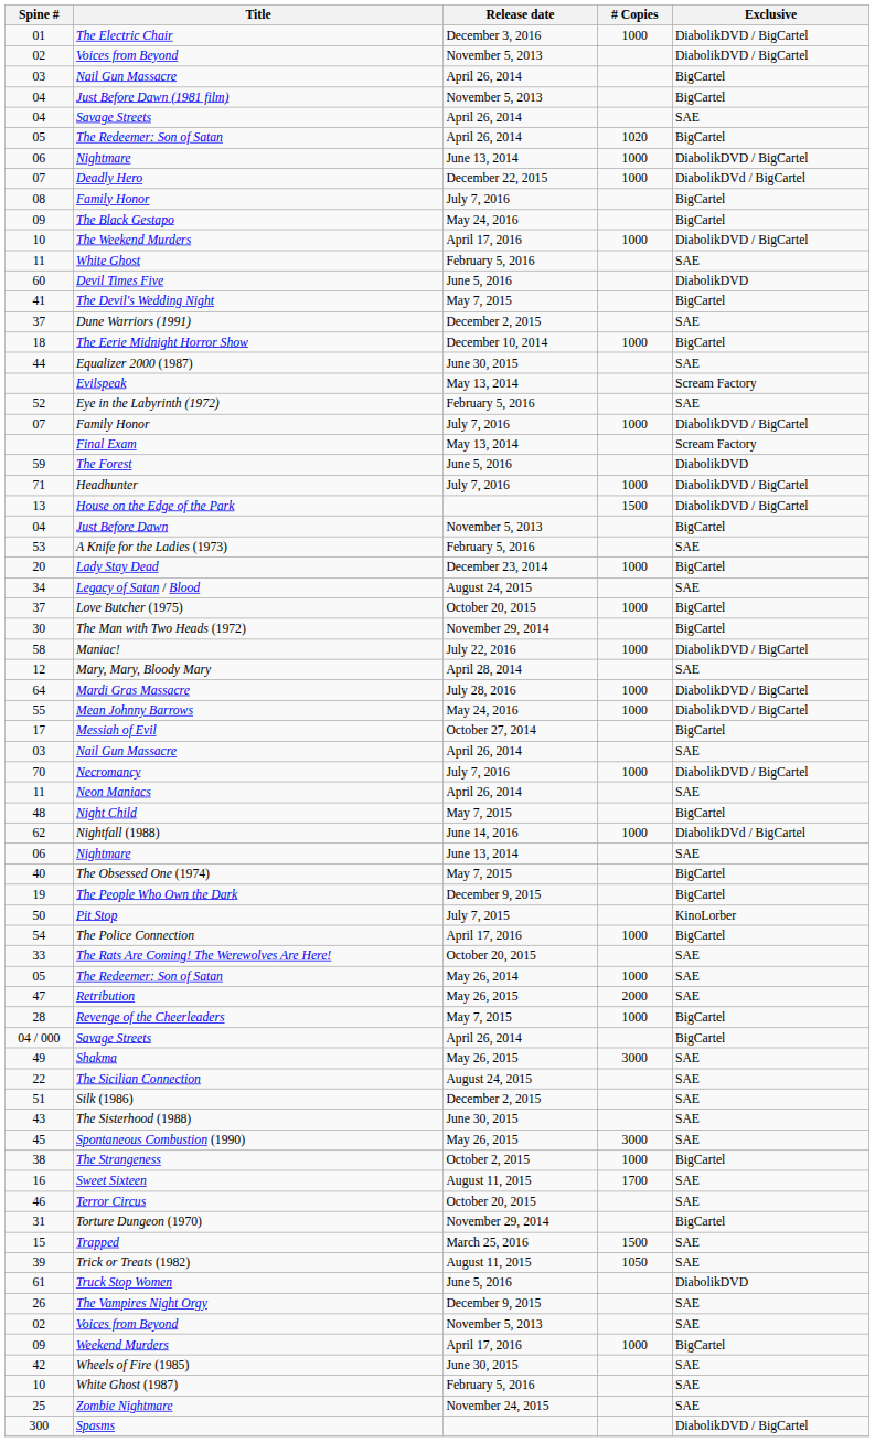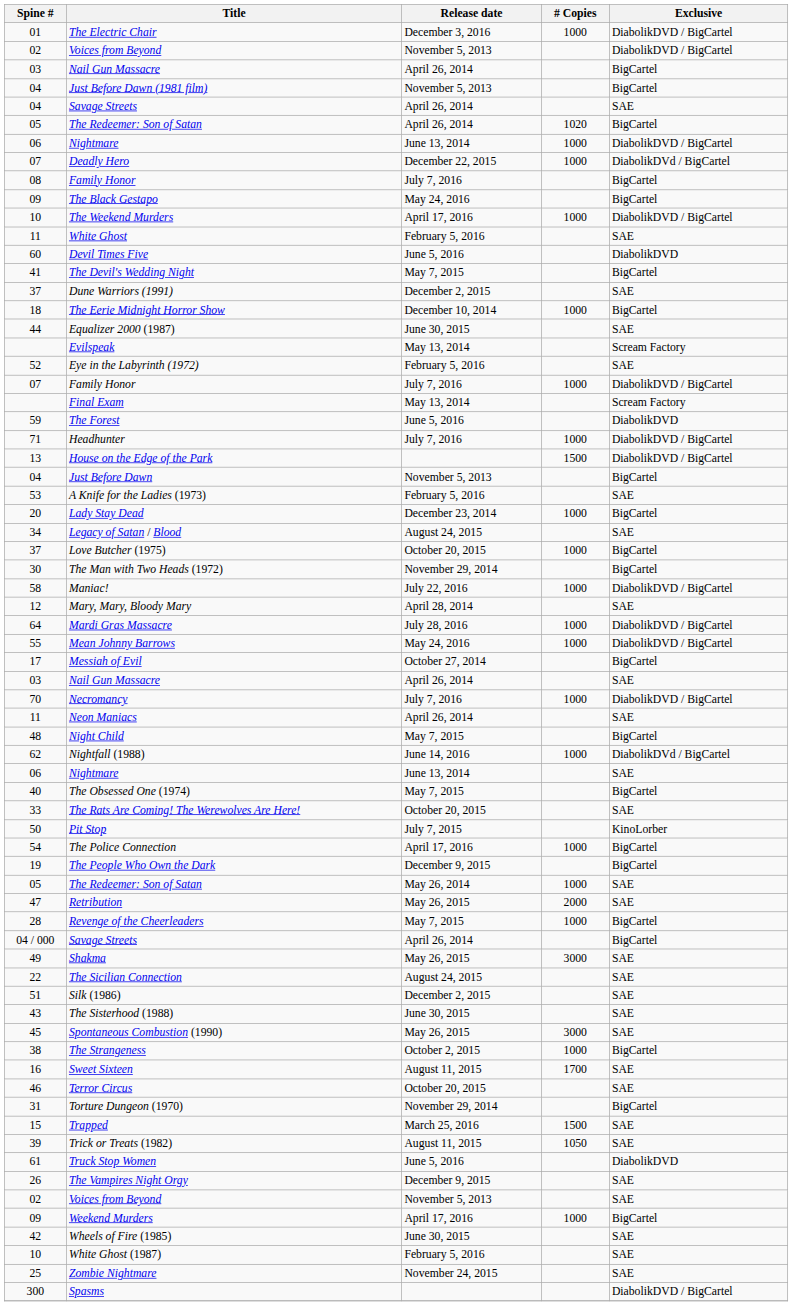 <table class="wikitable sortable"  style="width:85%; height:60px;" cellpadding="3">
 <tr>
 <th>Spine #</th>
 <th>Title</th>
 <th>Release date</th>
 <th># Copies</th>
 <th>Exclusive</th>
 </tr>
 <tr>
 <td align="center">01</td>
 <td><em><a href='#'>The Electric Chair</a></em></td>
 <td>December 3, 2016</td>
 <td align="center">1000</td>
 <td>DiabolikDVD / BigCartel</td>
 </tr>
 <tr>
 <td align="center">02</td>
 <td><em><a href='#'>Voices from Beyond</a></em></td>
 <td>November 5, 2013</td>
 <td></td>
 <td>DiabolikDVD / BigCartel</td>
 </tr>
 <tr>
 <td align="center">03</td>
 <td><em><a href='#'>Nail Gun Massacre</a></em></td>
 <td>April 26, 2014</td>
 <td></td>
 <td>BigCartel</td>
 </tr>
 <tr>
 <td align="center">04</td>
 <td><em><a href='#'>Just Before Dawn (1981 film)</a></em></td>
 <td>November 5, 2013</td>
 <td></td>
 <td>BigCartel</td>
 </tr>
 <tr>
 <td align="center">04</td>
 <td><em><a href='#'>Savage Streets</a></em></td>
 <td>April 26, 2014</td>
 <td></td>
 <td>SAE</td>
 </tr>
 <tr>
 <td align="center">05</td>
 <td><em><a href='#'>The Redeemer: Son of Satan</a></em></td>
 <td>April 26, 2014</td>
 <td align="center">1020</td>
 <td>BigCartel</td>
 </tr>
 <tr>
 <td align="center">06</td>
 <td><em><a href='#'>Nightmare</a></em></td>
 <td>June 13, 2014</td>
 <td align="center">1000</td>
 <td>DiabolikDVD / BigCartel</td>
 </tr>
 <tr>
 <td align="center">07</td>
 <td><em><a href='#'>Deadly Hero</a></em></td>
 <td>December 22, 2015</td>
 <td align="center">1000</td>
 <td>DiabolikDVd / BigCartel</td>
 </tr>
 <tr>
 <td align="center">08</td>
 <td><em><a href='#'>Family Honor</a></em></td>
 <td>July 7, 2016</td>
 <td></td>
 <td>BigCartel</td>
 </tr>
 <tr>
 <td align="center">09</td>
 <td><em><a href='#'>The Black Gestapo</a></em></td>
 <td>May 24, 2016</td>
 <td></td>
 <td>BigCartel</td>
 </tr>
 <tr>
 <td align="center">10</td>
 <td><em><a href='#'>The Weekend Murders</a></em></td>
 <td>April 17, 2016</td>
 <td align="center">1000</td>
 <td>DiabolikDVD / BigCartel</td>
 </tr>
 <tr>
 <td align="center">11</td>
 <td><em><a href='#'>White Ghost</a></em></td>
 <td>February 5, 2016</td>
 <td></td>
 <td>SAE</td>
 </tr>
 <tr>
 <td align="center">60</td>
 <td><em><a href='#'>Devil Times Five</a></em></td>
 <td>June 5, 2016</td>
 <td></td>
 <td>DiabolikDVD</td>
 </tr>
 <tr>
 <td align="center">41</td>
 <td data-sort-value="devil's wedding night"><em><a href='#'>The Devil's Wedding Night</a></em></td>
 <td>May 7, 2015</td>
 <td></td>
 <td>BigCartel</td>
 </tr>
 <tr>
 <td align="center">37</td>
 <td><em>Dune Warriors (1991)</em></td>
 <td>December 2, 2015</td>
 <td></td>
 <td>SAE</td>
 </tr>
 <tr>
 <td align="center">18</td>
 <td data-sort-value="eerie midnight horror show"><em><a href='#'>The Eerie Midnight Horror Show</a></em></td>
 <td>December 10, 2014</td>
 <td align="center">1000</td>
 <td>BigCartel</td>
 </tr>
 <tr>
 <td align="center">44</td>
 <td><em>Equalizer 2000</em> (1987)</td>
 <td>June 30, 2015</td>
 <td></td>
 <td>SAE</td>
 </tr>
 <tr>
 <td align="center"></td>
 <td><em><a href='#'>Evilspeak</a></em></td>
 <td>May 13, 2014</td>
 <td></td>
 <td>Scream Factory</td>
 </tr>
 <tr>
 <td align="center">52</td>
 <td><em>Eye in the Labyrinth (1972)</em></td>
 <td>February 5, 2016</td>
 <td></td>
 <td>SAE</td>
 </tr>
 <tr>
 <td align="center">07</td>
 <td><em>Family Honor</em></td>
 <td>July 7, 2016</td>
 <td align="center">1000</td>
 <td>DiabolikDVD / BigCartel</td>
 </tr>
 <tr>
 <td align="center"></td>
 <td><em><a href='#'>Final Exam</a></em></td>
 <td>May 13, 2014</td>
 <td></td>
 <td>Scream Factory</td>
 </tr>
 <tr>
 <td align="center">59</td>
 <td data-sort-value="forest"><em><a href='#'>The Forest</a></em></td>
 <td>June 5, 2016</td>
 <td></td>
 <td>DiabolikDVD</td>
 </tr>
 <tr>
 <td align="center">71</td>
 <td><em>Headhunter</em></td>
 <td>July 7, 2016</td>
 <td align="center">1000</td>
 <td>DiabolikDVD / BigCartel</td>
 </tr>
 <tr>
 <td align="center">13</td>
 <td><em><a href='#'>House on the Edge of the Park</a></em></td>
 <td></td>
 <td align="center">1500</td>
 <td>DiabolikDVD / BigCartel</td>
 </tr>
 <tr>
 <td align="center">04</td>
 <td><em><a href='#'>Just Before Dawn</a></em></td>
 <td>November 5, 2013</td>
 <td></td>
 <td>BigCartel</td>
 </tr>
 <tr>
 <td align="center">53</td>
 <td data-sort-value="knife for the ladies"><em>A Knife for the Ladies</em> (1973)</td>
 <td>February 5, 2016</td>
 <td></td>
 <td>SAE</td>
 </tr>
 <tr>
 <td align="center">20</td>
 <td><em><a href='#'>Lady Stay Dead</a></em></td>
 <td>December 23, 2014</td>
 <td align="center">1000</td>
 <td>BigCartel</td>
 </tr>
 <tr>
 <td align="center">34</td>
 <td><em><a href='#'>Legacy of Satan</a></em> / <em><a href='#'>Blood</a></em></td>
 <td>August 24, 2015</td>
 <td></td>
 <td>SAE</td>
 </tr>
 <tr>
 <td align="center">37</td>
 <td><em>Love Butcher</em> (1975)</td>
 <td>October 20, 2015</td>
 <td align="center">1000</td>
 <td>BigCartel</td>
 </tr>
 <tr>
 <td align="center">30</td>
 <td data-sort-value="man with two heads"><em>The Man with Two Heads</em> (1972)</td>
 <td>November 29, 2014</td>
 <td></td>
 <td>BigCartel</td>
 </tr>
 <tr>
 <td align="center">58</td>
 <td><em>Maniac!</em></td>
 <td>July 22, 2016</td>
 <td align="center">1000</td>
 <td>DiabolikDVD / BigCartel</td>
 </tr>
 <tr>
 <td align="center">12</td>
 <td><em>Mary, Mary, Bloody Mary</em></td>
 <td>April 28, 2014</td>
 <td></td>
 <td>SAE</td>
 </tr>
 <tr>
 <td align="center">64</td>
 <td><em><a href='#'>Mardi Gras Massacre</a></em></td>
 <td>July 28, 2016</td>
 <td align="center">1000</td>
 <td>DiabolikDVD / BigCartel</td>
 </tr>
 <tr>
 <td align="center">55</td>
 <td><em><a href='#'>Mean Johnny Barrows</a></em></td>
 <td>May 24, 2016</td>
 <td align="center">1000</td>
 <td>DiabolikDVD / BigCartel</td>
 </tr>
 <tr>
 <td align="center">17</td>
 <td><em><a href='#'>Messiah of Evil</a></em></td>
 <td>October 27, 2014</td>
 <td></td>
 <td>BigCartel</td>
 </tr>
 <tr>
 <td align="center">03</td>
 <td><em><a href='#'>Nail Gun Massacre</a></em></td>
 <td>April 26, 2014</td>
 <td></td>
 <td>SAE</td>
 </tr>
 <tr>
 <td align="center">70</td>
 <td><em><a href='#'>Necromancy</a></em></td>
 <td>July 7, 2016</td>
 <td align="center">1000</td>
 <td>DiabolikDVD / BigCartel</td>
 </tr>
 <tr>
 <td align="center">11</td>
 <td><em><a href='#'>Neon Maniacs</a></em></td>
 <td>April 26, 2014</td>
 <td></td>
 <td>SAE</td>
 </tr>
 <tr>
 <td align="center">48</td>
 <td><em><a href='#'>Night Child</a></em></td>
 <td>May 7, 2015</td>
 <td></td>
 <td>BigCartel</td>
 </tr>
 <tr>
 <td align="center">62</td>
 <td><em>Nightfall</em> (1988)</td>
 <td>June 14, 2016</td>
 <td align="center">1000</td>
 <td>DiabolikDVd / BigCartel</td>
 </tr>
 <tr>
 <td align="center">06</td>
 <td><em><a href='#'>Nightmare</a></em></td>
 <td>June 13, 2014</td>
 <td></td>
 <td>SAE</td>
 </tr>
 <tr>
 <td align="center">40</td>
 <td data-sort-value="obsessed one"><em>The Obsessed One</em> (1974)</td>
 <td>May 7, 2015</td>
 <td></td>
 <td>BigCartel</td>
 </tr>
 <tr>
-<td align="center">19</td>
-<td data-sort-value="people who own the dark"><em><a href='#'>The People Who Own the Dark</a></em></td>
-<td>December 9, 2015</td>
+<td align="center">33</td>
+<td data-sort-value="rats are coming! the werewolves are here!"><em><a href='#'>The Rats Are Coming! The Werewolves Are Here!</a></em></td>
+<td>October 20, 2015</td>
 <td></td>
-<td>BigCartel</td>
+<td>SAE</td>
 </tr>
 <tr>
 <td align="center">50</td>
 <td><em><a href='#'>Pit Stop</a></em></td>
 <td>July 7, 2015</td>
 <td></td>
 <td>KinoLorber</td>
 </tr>
 <tr>
 <td align="center">54</td>
 <td data-sort-value="police connection"><em>The Police Connection</em></td>
 <td>April 17, 2016</td>
 <td align="center">1000</td>
 <td>BigCartel</td>
 </tr>
 <tr>
-<td align="center">33</td>
-<td data-sort-value="rats are coming! the werewolves are here!"><em><a href='#'>The Rats Are Coming! The Werewolves Are Here!</a></em></td>
-<td>October 20, 2015</td>
+<td align="center">19</td>
+<td data-sort-value="people who own the dark"><em><a href='#'>The People Who Own the Dark</a></em></td>
+<td>December 9, 2015</td>
 <td></td>
-<td>SAE</td>
+<td>BigCartel</td>
 </tr>
 <tr>
 <td align="center">05</td>
 <td data-sort-value="redeemer: son of satan"><em><a href='#'>The Redeemer: Son of Satan</a></em></td>
 <td>May 26, 2014</td>
 <td align="center">1000</td>
 <td>SAE</td>
 </tr>
 <tr>
 <td align="center">47</td>
 <td><em><a href='#'>Retribution</a></em></td>
 <td>May 26, 2015</td>
 <td align="center">2000</td>
 <td>SAE</td>
 </tr>
 <tr>
 <td align="center">28</td>
 <td><em><a href='#'>Revenge of the Cheerleaders</a></em></td>
 <td>May 7, 2015</td>
 <td align="center">1000</td>
 <td>BigCartel</td>
 </tr>
 <tr>
 <td align="center">04 / 000</td>
 <td><em><a href='#'>Savage Streets</a></em></td>
 <td>April 26, 2014</td>
 <td></td>
 <td>BigCartel</td>
 </tr>
 <tr>
 <td align="center">49</td>
 <td><em><a href='#'>Shakma</a></em></td>
 <td>May 26, 2015</td>
 <td align="center">3000</td>
 <td>SAE</td>
 </tr>
 <tr>
 <td align="center">22</td>
 <td data-sort-value="Sicilian connection"><em><a href='#'>The Sicilian Connection</a></em></td>
 <td>August 24, 2015</td>
 <td></td>
 <td>SAE</td>
 </tr>
 <tr>
 <td align="center">51</td>
 <td><em>Silk</em> (1986)</td>
 <td>December 2, 2015</td>
 <td></td>
 <td>SAE</td>
 </tr>
 <tr>
 <td align="center">43</td>
 <td data-sort-value="sisterhood"><em>The Sisterhood</em> (1988)</td>
 <td>June 30, 2015</td>
 <td></td>
 <td>SAE</td>
 </tr>
 <tr>
 <td align="center">45</td>
 <td><em><a href='#'>Spontaneous Combustion</a></em> (1990)</td>
 <td>May 26, 2015</td>
 <td align="center">3000</td>
 <td>SAE</td>
 </tr>
 <tr>
 <td align="center">38</td>
 <td data-sort-value="strangeness"><em><a href='#'>The Strangeness</a></em></td>
 <td>October 2, 2015</td>
 <td align="center">1000</td>
 <td>BigCartel</td>
 </tr>
 <tr>
 <td align="center">16</td>
 <td><em><a href='#'>Sweet Sixteen</a></em></td>
 <td>August 11, 2015</td>
 <td align="center">1700</td>
 <td>SAE</td>
 </tr>
 <tr>
 <td align="center">46</td>
 <td><em><a href='#'>Terror Circus</a></em></td>
 <td>October 20, 2015</td>
 <td></td>
 <td>SAE</td>
 </tr>
 <tr>
 <td align="center">31</td>
 <td><em>Torture Dungeon</em> (1970)</td>
 <td>November 29, 2014</td>
 <td></td>
 <td>BigCartel</td>
 </tr>
 <tr>
 <td align="center">15</td>
 <td><em><a href='#'>Trapped</a></em></td>
 <td>March 25, 2016</td>
 <td align="center">1500</td>
 <td>SAE</td>
 </tr>
 <tr>
 <td align="center">39</td>
 <td><em>Trick or Treats</em> (1982)</td>
 <td>August 11, 2015</td>
 <td align="center">1050</td>
 <td>SAE</td>
 </tr>
 <tr>
 <td align="center">61</td>
 <td><em><a href='#'>Truck Stop Women</a></em></td>
 <td>June 5, 2016</td>
 <td></td>
 <td>DiabolikDVD</td>
 </tr>
 <tr>
 <td align="center">26</td>
 <td data-sort-value="vampire's night orgy"><em><a href='#'>The Vampires Night Orgy</a></em></td>
 <td>December 9, 2015</td>
 <td></td>
 <td>SAE</td>
 </tr>
 <tr>
 <td align="center">02</td>
 <td><em><a href='#'>Voices from Beyond</a></em></td>
 <td>November 5, 2013</td>
 <td></td>
 <td>SAE</td>
 </tr>
 <tr>
 <td align="center">09</td>
 <td><em><a href='#'>Weekend Murders</a></em></td>
 <td>April 17, 2016</td>
 <td align="center">1000</td>
 <td>BigCartel</td>
 </tr>
 <tr>
 <td align="center">42</td>
 <td><em>Wheels of Fire</em> (1985)</td>
 <td>June 30, 2015</td>
 <td></td>
 <td>SAE</td>
 </tr>
 <tr>
 <td align="center">10</td>
 <td><em>White Ghost</em> (1987)</td>
 <td>February 5, 2016</td>
 <td></td>
 <td>SAE</td>
 </tr>
 <tr>
 <td align="center">25</td>
 <td><em><a href='#'>Zombie Nightmare</a></em></td>
 <td>November 24, 2015</td>
 <td></td>
 <td>SAE</td>
 </tr>
 <tr>
 <td align="center">300</td>
 <td><em><a href='#'>Spasms</a></em></td>
 <td></td>
 <td></td>
 <td>DiabolikDVD / BigCartel</td>
 </tr>
 <tr>
 </tr>
 </table>
